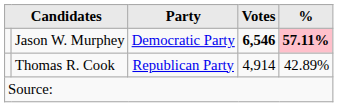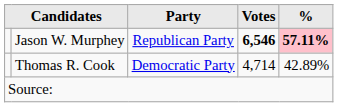 <table class=wikitable style="font-size:85%; text-align:right;">
 <tr>
 <th style="background-color:#E9E9E9" align=center colspan=2>Candidates</th>
 <th style="background-color:#E9E9E9" align=center>Party</th>
 <th style="background-color:#E9E9E9" align=center>Votes</th>
 <th style="background-color:#E9E9E9" align=center>%</th>
 </tr>
 <tr>
 <td></td>
 <td align=left>Jason W. Murphey</td>
-<td align=center><a href='#'>Democratic Party</a></td>
+<td align=center><a href='#'>Republican Party</a></td>
 <td><strong>6,546</strong></td>
 <td style="background: pink;"><strong>57.11%</strong></td>
 </tr>
 <tr>
 <td></td>
 <td align=left>Thomas R. Cook</td>
-<td align=center><a href='#'>Republican Party</a></td>
-<td>4,914</td>
+<td align=center><a href='#'>Democratic Party</a></td>
+<td>4,714</td>
 <td>42.89%</td>
 </tr>
 <tr>
 <td align="left" colspan=6>Source: </td>
 </tr>
 </table>
